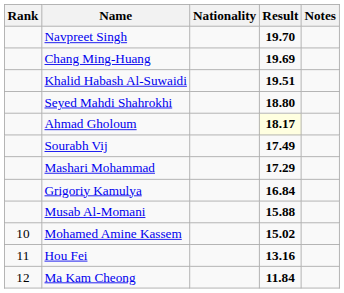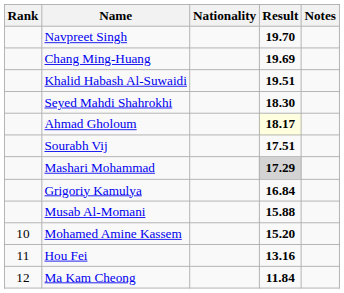 <table class="wikitable sortable" style="text-align:center;font-size:95%">
 <tr>
 <th>Rank</th>
 <th>Name</th>
 <th>Nationality</th>
 <th>Result</th>
 <th>Notes</th>
 </tr>
 <tr>
 <td></td>
 <td align=left><a href='#'>Navpreet Singh</a></td>
 <td align=left></td>
 <td><strong>19.70</strong></td>
 <td></td>
 </tr>
 <tr>
 <td></td>
 <td align=left><a href='#'>Chang Ming-Huang</a></td>
 <td align=left></td>
 <td><strong>19.69</strong></td>
 <td></td>
 </tr>
 <tr>
 <td></td>
 <td align=left><a href='#'>Khalid Habash Al-Suwaidi</a></td>
 <td align=left></td>
 <td><strong>19.51</strong></td>
 <td></td>
 </tr>
 <tr>
 <td></td>
 <td align=left><a href='#'>Seyed Mahdi Shahrokhi</a></td>
 <td align=left></td>
-<td><strong>18.80</strong></td>
+<td><strong>18.30</strong></td>
 <td></td>
 </tr>
 <tr>
 <td></td>
 <td align=left><a href='#'>Ahmad Gholoum</a></td>
 <td align=left></td>
 <td style="background: lightyellow;"><strong>18.17</strong></td>
 <td></td>
 </tr>
 <tr>
 <td></td>
 <td align=left><a href='#'>Sourabh Vij</a></td>
 <td align=left></td>
-<td><strong>17.49</strong></td>
+<td><strong>17.51</strong></td>
 <td></td>
 </tr>
 <tr>
 <td></td>
 <td align=left><a href='#'>Mashari Mohammad</a></td>
 <td align=left></td>
-<td><strong>17.29</strong></td>
+<td style="background: lightgrey;"><strong>17.29</strong></td>
 <td></td>
 </tr>
 <tr>
 <td></td>
 <td align=left><a href='#'>Grigoriy Kamulya</a></td>
 <td align=left></td>
 <td><strong>16.84</strong></td>
 <td></td>
 </tr>
 <tr>
 <td></td>
 <td align=left><a href='#'>Musab Al-Momani</a></td>
 <td align=left></td>
 <td><strong>15.88</strong></td>
 <td></td>
 </tr>
 <tr>
 <td>10</td>
 <td align=left><a href='#'>Mohamed Amine Kassem</a></td>
 <td align=left></td>
-<td><strong>15.02</strong></td>
+<td><strong>15.20</strong></td>
 <td></td>
 </tr>
 <tr>
 <td>11</td>
 <td align=left><a href='#'>Hou Fei</a></td>
 <td align=left></td>
 <td><strong>13.16</strong></td>
 <td></td>
 </tr>
 <tr>
 <td>12</td>
 <td align=left><a href='#'>Ma Kam Cheong</a></td>
 <td align=left></td>
 <td><strong>11.84</strong></td>
 <td></td>
 </tr>
 </table>
